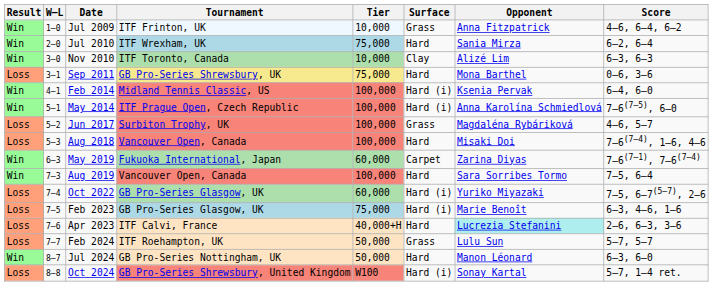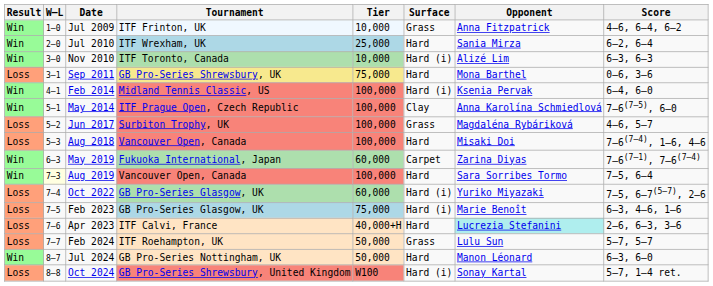 <table class="sortable wikitable">
 <tr>
 <th>Result</th>
 <th class="unsortable">W–L</th>
 <th>Date</th>
 <th>Tournament</th>
 <th>Tier</th>
 <th>Surface</th>
 <th>Opponent</th>
 <th class="unsortable">Score</th>
 </tr>
 <tr>
 <td bgcolor=98FB98>Win</td>
 <td><small>1–0</small></td>
 <td>Jul 2009</td>
 <td bgcolor=f0f8ff>ITF Frinton, UK</td>
 <td bgcolor=f0f8ff>10,000</td>
 <td>Grass</td>
 <td> <a href='#'>Anna Fitzpatrick</a></td>
 <td>4–6, 6–4, 6–2</td>
 </tr>
 <tr>
 <td bgcolor=98FB98>Win</td>
 <td><small>2–0</small></td>
 <td>Jul 2010</td>
 <td bgcolor=lightblue>ITF Wrexham, UK</td>
-<td bgcolor=lightblue>75,000</td>
+<td bgcolor=lightblue>25,000</td>
 <td>Hard</td>
 <td> <a href='#'>Sania Mirza</a></td>
 <td>6–2, 6–4</td>
 </tr>
 <tr>
 <td bgcolor=98FB98>Win</td>
 <td><small>3–0</small></td>
 <td>Nov 2010</td>
 <td bgcolor=addfad>ITF Toronto, Canada</td>
 <td bgcolor=addfad>10,000</td>
-<td>Clay</td>
+<td>Hard (i)</td>
 <td> <a href='#'>Alizé Lim</a></td>
 <td>6–3, 6–3</td>
 </tr>
 <tr>
 <td bgcolor=FFA07A>Loss</td>
 <td><small>3–1</small></td>
 <td><a href='#'>Sep 2011</a></td>
 <td bgcolor=f7e98e><a href='#'>GB Pro-Series Shrewsbury</a>, UK</td>
 <td bgcolor=f7e98e>75,000</td>
 <td>Hard</td>
 <td> <a href='#'>Mona Barthel</a></td>
 <td>0–6, 3–6</td>
 </tr>
 <tr>
 <td bgcolor=98FB98>Win</td>
 <td><small>4–1</small></td>
 <td><a href='#'>Feb 2014</a></td>
 <td bgcolor=#f88379><a href='#'>Midland Tennis Classic</a>, US</td>
 <td bgcolor=#f88379>100,000</td>
 <td>Hard (i)</td>
 <td> <a href='#'>Ksenia Pervak</a></td>
 <td>6–4, 6–0</td>
 </tr>
 <tr>
 <td bgcolor=98FB98>Win</td>
 <td><small>5–1</small></td>
 <td><a href='#'>May 2014</a></td>
 <td bgcolor=#f88379><a href='#'>ITF Prague Open</a>, Czech Republic</td>
 <td bgcolor=#f88379>100,000</td>
-<td>Hard (i)</td>
+<td>Clay</td>
 <td> <a href='#'>Anna Karolína Schmiedlová</a></td>
 <td>7–6<sup>(7–5)</sup>, 6–0</td>
 </tr>
 <tr>
 <td bgcolor=FFA07A>Loss</td>
 <td><small>5–2</small></td>
 <td><a href='#'>Jun 2017</a></td>
 <td bgcolor=#f88379><a href='#'>Surbiton Trophy</a>, UK</td>
 <td bgcolor=#f88379>100,000</td>
 <td>Grass</td>
 <td> <a href='#'>Magdaléna Rybáriková</a></td>
 <td>4–6, 5–7</td>
 </tr>
 <tr>
 <td bgcolor=FFA07A>Loss</td>
 <td><small>5–3</small></td>
 <td><a href='#'>Aug 2018</a></td>
 <td bgcolor=#f88379><a href='#'>Vancouver Open</a>, Canada</td>
 <td bgcolor=#f88379>100,000</td>
 <td>Hard</td>
 <td> <a href='#'>Misaki Doi</a></td>
 <td>7–6<sup>(7–4)</sup>, 1–6, 4–6</td>
 </tr>
 <tr>
 <td bgcolor=98FB98>Win</td>
 <td><small>6–3</small></td>
 <td><a href='#'>May 2019</a></td>
 <td bgcolor=#addfad><a href='#'>Fukuoka International</a>, Japan</td>
 <td bgcolor=#addfad>60,000</td>
 <td>Carpet</td>
 <td> <a href='#'>Zarina Diyas</a></td>
 <td>7–6<sup>(7–1)</sup>, 7–6<sup>(7–4)</sup></td>
 </tr>
 <tr>
 <td bgcolor="98FB98">Win</td>
-<td><small>7–3</small></td>
+<td style="background: lightyellow;"><small>7–3</small></td>
 <td><a href='#'>Aug 2019</a></td>
 <td bgcolor="#f88379">Vancouver Open, Canada</td>
 <td bgcolor="#f88379">100,000</td>
 <td>Hard</td>
 <td> <a href='#'>Sara Sorribes Tormo</a></td>
 <td>7–5, 6–4</td>
 </tr>
 <tr>
 <td bgcolor=ffa07a>Loss</td>
 <td><small>7–4</small></td>
 <td><a href='#'>Oct 2022</a></td>
 <td bgcolor=addfad><a href='#'>GB Pro-Series Glasgow</a>, UK</td>
 <td bgcolor=addfad>60,000</td>
 <td>Hard (i)</td>
 <td> <a href='#'>Yuriko Miyazaki</a></td>
 <td>7–5, 6–7<sup>(5–7)</sup>, 2–6</td>
 </tr>
 <tr>
 <td bgcolor=ffa07a>Loss</td>
 <td><small>7–5</small></td>
 <td>Feb 2023</td>
 <td bgcolor=lightblue>GB Pro-Series Glasgow, UK</td>
 <td bgcolor=lightblue>75,000</td>
 <td>Hard (i)</td>
 <td> <a href='#'>Marie Benoît</a></td>
 <td>6–3, 4–6, 1–6</td>
 </tr>
 <tr>
 <td bgcolor=ffa07a>Loss</td>
 <td><small>7–6</small></td>
 <td>Apr 2023</td>
 <td bgcolor=ffe4c4>ITF Calvi, France</td>
 <td bgcolor=ffe4c4>40,000+H</td>
 <td>Hard</td>
 <td style="background: paleturquoise;"> <a href='#'>Lucrezia Stefanini</a></td>
 <td>2–6, 6–3, 3–6</td>
 </tr>
 <tr>
 <td bgcolor=ffa07a>Loss</td>
 <td><small>7–7</small></td>
 <td>Feb 2024</td>
 <td bgcolor=ffe4c4>ITF Roehampton, UK</td>
 <td bgcolor=ffe4c4>50,000</td>
 <td>Grass</td>
 <td> <a href='#'>Lulu Sun</a></td>
 <td>5–7, 5–7</td>
 </tr>
 <tr>
 <td bgcolor=98FB98>Win</td>
 <td><small>8–7</small></td>
 <td>Jul 2024</td>
 <td bgcolor=ffe4c4>GB Pro-Series Nottingham, UK</td>
 <td bgcolor=ffe4c4>50,000</td>
 <td>Hard</td>
 <td> <a href='#'>Manon Léonard</a></td>
 <td>6–3, 6–0</td>
 </tr>
 <tr>
 <td bgcolor=ffa07a>Loss</td>
 <td><small>8–8</small></td>
 <td><a href='#'>Oct 2024</a></td>
 <td style="background:#f88379;"><a href='#'>GB Pro-Series Shrewsbury</a>, United Kingdom</td>
 <td style="background:#f88379;">W100</td>
 <td>Hard (i)</td>
 <td> <a href='#'>Sonay Kartal</a></td>
 <td>5–7, 1–4 ret.</td>
 </tr>
 </table>
